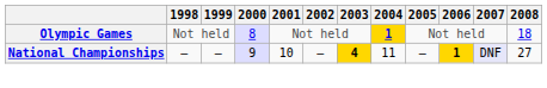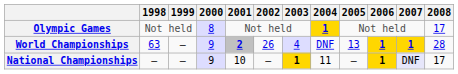 <table class="wikitable plainrowheaders">
 <tr>
 <th></th>
 <th scope="col">1998</th>
 <th scope="col">1999</th>
 <th scope="col">2000</th>
 <th scope="col">2001</th>
 <th scope="col">2002</th>
 <th scope="col">2003</th>
 <th scope="col">2004</th>
 <th scope="col">2005</th>
 <th scope="col">2006</th>
 <th scope="col">2007</th>
 <th scope="col">2008</th>
 </tr>
 <tr style="text-align:center;">
 <th scope="row"> <a href='#'>Olympic Games</a></th>
 <td style="color:#4d4d4d;" colspan=2>Not held</td>
 <td style="background:#ddf;"><a href='#'>8</a></td>
 <td style="color:#4d4d4d;" colspan=3>Not held</td>
 <td style="background:gold;"><a href='#'><strong>1</strong></a></td>
 <td style="color:#4d4d4d;" colspan=3>Not held</td>
-<td><a href='#'>18</a></td>
+<td><a href='#'>17</a></td>
+</tr>
+<tr style="text-align:center;">
+<th scope="row"> <a href='#'>World Championships</a></th>
+<td><a href='#'>63</a></td>
+<td>—</td>
+<td style="background:#ddf;"><a href='#'>9</a></td>
+<td style="background:silver;"><a href='#'><strong>2</strong></a></td>
+<td><a href='#'>26</a></td>
+<td style="background:#ddf;"><a href='#'>4</a></td>
+<td><a href='#'>DNF</a></td>
+<td><a href='#'>13</a></td>
+<td style="background:gold;"><a href='#'><strong>1</strong></a></td>
+<td style="background:gold;"><a href='#'><strong>1</strong></a></td>
+<td><a href='#'>28</a></td>
 </tr>
 <tr style="text-align:center;">
 <th scope="row"> <a href='#'>National Championships</a></th>
 <td>—</td>
 <td>—</td>
 <td style="background:#ddf;">9</td>
 <td>10</td>
 <td>—</td>
-<td style="background:gold;"><strong>4</strong></td>
+<td style="background:gold;"><strong>1</strong></td>
 <td>11</td>
 <td>—</td>
 <td style="background:gold;"><strong>1</strong></td>
 <td style="background: lavender;">DNF</td>
-<td>27</td>
+<td>17</td>
 </tr>
 </table>
